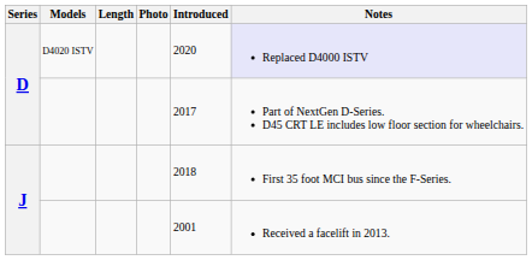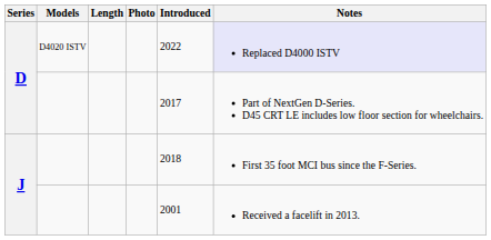 <table class="wikitable">
 <tr>
 <th>Series</th>
 <th>Models</th>
 <th>Length</th>
 <th>Photo</th>
 <th>Introduced</th>
 <th>Notes</th>
 </tr>
 <tr>
 <th rowspan="2" style="font-size:150%;"><a href='#'>D</a></th>
 <td style="font-size:85%;">D4020 ISTV</td>
 <td></td>
 <td></td>
-<td>2020</td>
+<td>2022</td>
 <td style="background: lavender;"><br><ul><li>Replaced D4000 ISTV</li></ul></td>
 </tr>
 <tr>
 <td style="font-size:85%;"></td>
 <td></td>
 <td><br></td>
 <td>2017</td>
 <td><br><ul><li>Part of NextGen D-Series.</li><li>D45 CRT LE includes low floor section for wheelchairs.</li></ul></td>
 </tr>
 <tr>
 <th rowspan=2 style="font-size:150%;"><a href='#'>J</a></th>
 <td style="font-size:85%;"></td>
 <td></td>
 <td></td>
 <td>2018</td>
 <td><br><ul><li>First 35 foot MCI bus since the F-Series.</li></ul></td>
 </tr>
 <tr>
 <td style="font-size:85%;"></td>
 <td></td>
 <td><br></td>
 <td>2001</td>
 <td><br><ul><li>Received a facelift in 2013.</li></ul></td>
 </tr>
 </table>
